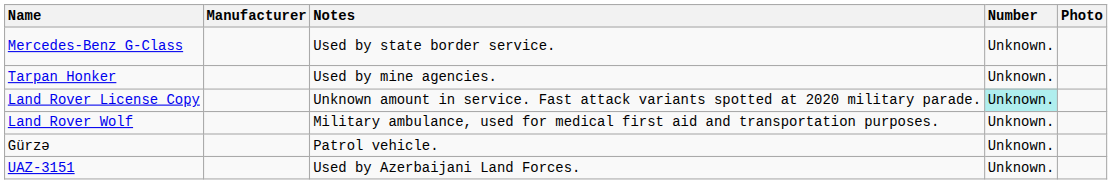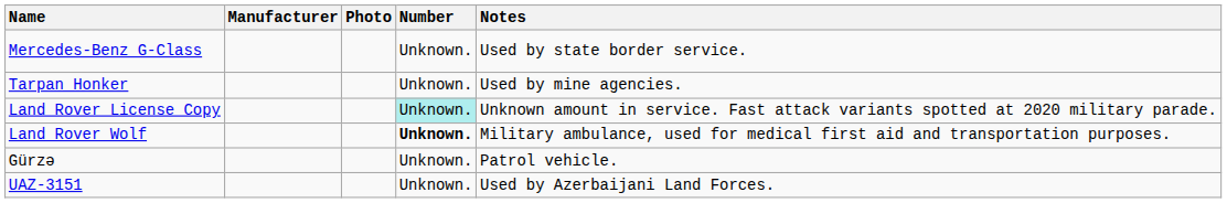 <table class="wikitable">
 <tr>
 <th style="text-align:left;">Name</th>
 <th style="text-align:left;">Manufacturer</th>
+<th style="text-align:left;">Photo</th>
+<th style="text-align:left;">Number</th>
 <th style="text-align:left;">Notes</th>
-<th style="text-align:left;">Number</th>
-<th style="text-align:left;">Photo</th>
 </tr>
 <tr>
 <td><a href='#'>Mercedes-Benz G-Class</a></td>
 <td><br><br></td>
+<td></td>
+<td>Unknown.</td>
 <td>Used by state border service.</td>
-<td>Unknown.</td>
-<td></td>
 </tr>
 <tr>
 <td><a href='#'>Tarpan Honker</a></td>
 <td><br></td>
+<td></td>
+<td>Unknown.</td>
 <td>Used by mine agencies.</td>
-<td>Unknown.</td>
-<td></td>
 </tr>
 <tr>
 <td><a href='#'>Land Rover License Copy</a></td>
 <td></td>
+<td></td>
+<td style="background: paleturquoise;">Unknown.</td>
 <td>Unknown amount in service. Fast attack variants spotted at 2020 military parade.</td>
-<td style="background: paleturquoise;">Unknown.</td>
-<td></td>
 </tr>
 <tr>
 <td><a href='#'>Land Rover Wolf</a></td>
 <td></td>
+<td></td>
+<td><strong>Unknown.</strong></td>
 <td>Military ambulance, used for medical first aid and transportation purposes.</td>
-<td>Unknown.</td>
-<td></td>
 </tr>
 <tr>
 <td>Gürzə</td>
 <td></td>
+<td></td>
+<td>Unknown.</td>
 <td>Patrol vehicle.</td>
-<td>Unknown.</td>
-<td></td>
 </tr>
 <tr>
 <td><a href='#'>UAZ-3151</a></td>
 <td></td>
+<td></td>
+<td>Unknown.</td>
 <td>Used by Azerbaijani Land Forces.</td>
-<td>Unknown.</td>
-<td></td>
 </tr>
 </table>
